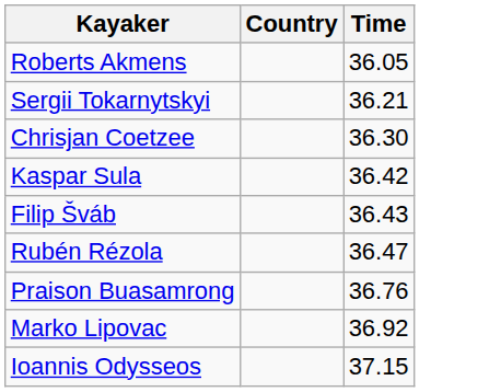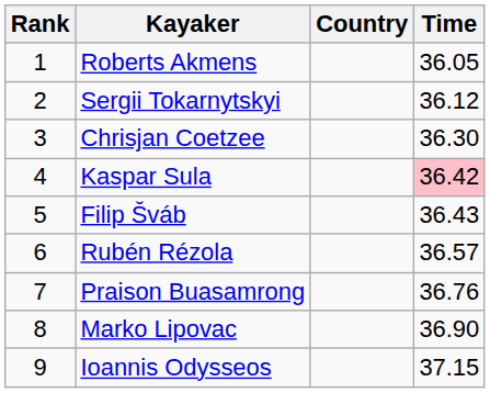 <table class="wikitable" style="text-align:center">
 <tr>
+<th>Rank</th>
 <th>Kayaker</th>
 <th>Country</th>
 <th>Time</th>
 </tr>
 <tr>
+<td>1</td>
 <td align="left"><a href='#'>Roberts Akmens</a></td>
 <td align="left"></td>
 <td>36.05</td>
 </tr>
 <tr>
+<td>2</td>
 <td align="left"><a href='#'>Sergii Tokarnytskyi</a></td>
 <td align="left"></td>
-<td>36.21</td>
+<td>36.12</td>
 </tr>
 <tr>
+<td>3</td>
 <td align="left"><a href='#'>Chrisjan Coetzee</a></td>
 <td align="left"></td>
 <td>36.30</td>
 </tr>
 <tr>
+<td>4</td>
 <td align="left"><a href='#'>Kaspar Sula</a></td>
 <td align="left"></td>
-<td>36.42</td>
+<td style="background: pink;">36.42</td>
 </tr>
 <tr>
+<td>5</td>
 <td align="left"><a href='#'>Filip Šváb</a></td>
 <td align="left"></td>
 <td>36.43</td>
 </tr>
 <tr>
+<td>6</td>
 <td align="left"><a href='#'>Rubén Rézola</a></td>
 <td align="left"></td>
-<td>36.47</td>
+<td>36.57</td>
 </tr>
 <tr>
+<td>7</td>
 <td align="left"><a href='#'>Praison Buasamrong</a></td>
 <td align="left"></td>
 <td>36.76</td>
 </tr>
 <tr>
+<td>8</td>
 <td align="left"><a href='#'>Marko Lipovac</a></td>
 <td align="left"></td>
-<td>36.92</td>
+<td>36.90</td>
 </tr>
 <tr>
+<td>9</td>
 <td align="left"><a href='#'>Ioannis Odysseos</a></td>
 <td align="left"></td>
 <td>37.15</td>
 </tr>
 </table>
